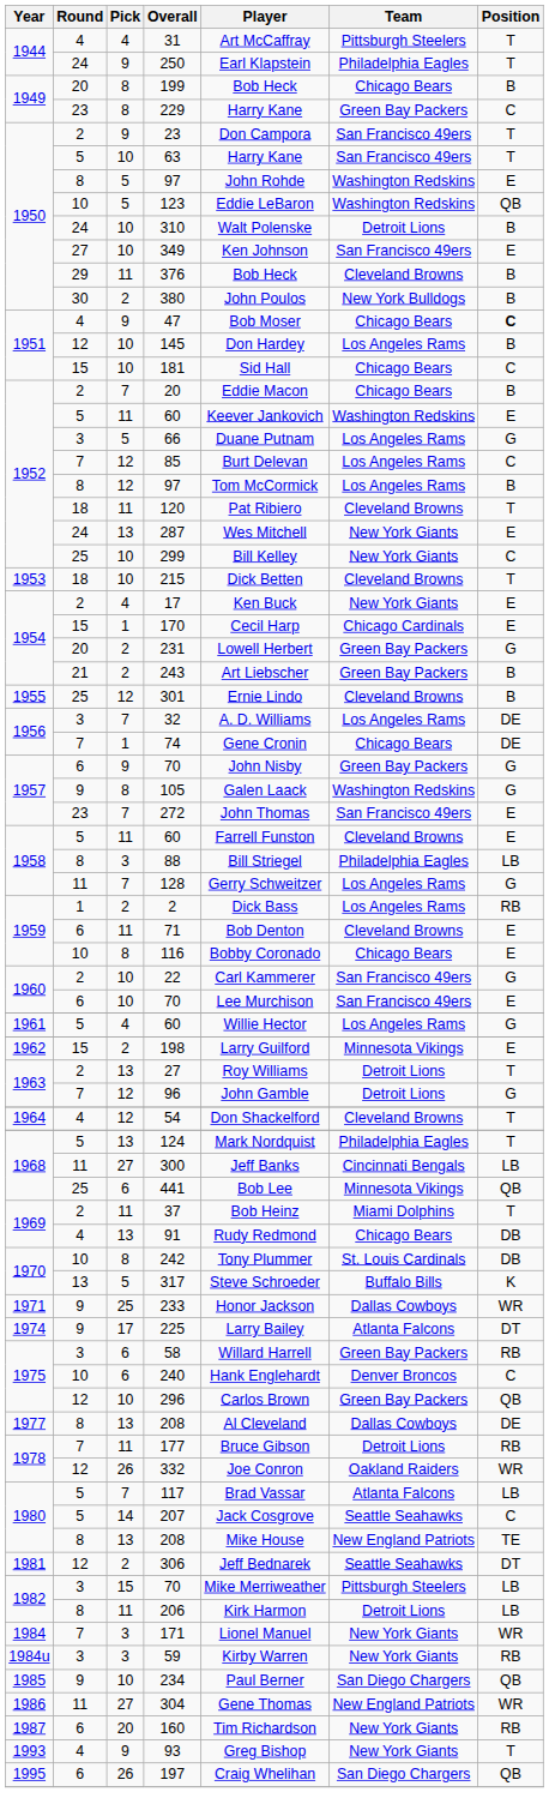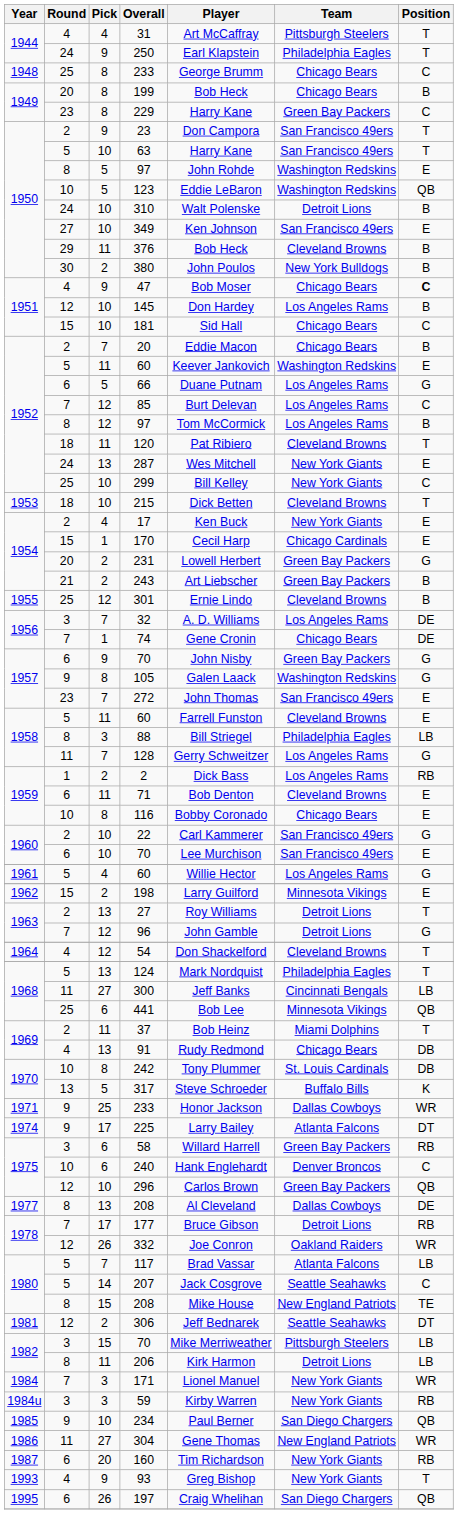 <table class="wikitable sortable" style="text-align: center;">
 <tr>
 <th>Year</th>
 <th>Round</th>
 <th>Pick</th>
 <th>Overall</th>
 <th>Player</th>
 <th>Team</th>
 <th>Position</th>
 </tr>
 <tr>
 <td rowspan="2"><a href='#'>1944</a></td>
 <td>4</td>
 <td>4</td>
 <td>31</td>
 <td><a href='#'>Art McCaffray</a></td>
 <td><a href='#'>Pittsburgh Steelers</a></td>
 <td>T</td>
 </tr>
 <tr>
 <td>24</td>
 <td>9</td>
 <td>250</td>
 <td><a href='#'>Earl Klapstein</a></td>
 <td><a href='#'>Philadelphia Eagles</a></td>
 <td>T</td>
+</tr>
+<tr>
+<td><a href='#'>1948</a></td>
+<td>25</td>
+<td>8</td>
+<td>233</td>
+<td><a href='#'>George Brumm</a></td>
+<td><a href='#'>Chicago Bears</a></td>
+<td>C</td>
 </tr>
 <tr>
 <td rowspan="2"><a href='#'>1949</a></td>
 <td>20</td>
 <td>8</td>
 <td>199</td>
 <td><a href='#'>Bob Heck</a></td>
 <td><a href='#'>Chicago Bears</a></td>
 <td>B</td>
 </tr>
 <tr>
 <td>23</td>
 <td>8</td>
 <td>229</td>
 <td><a href='#'>Harry Kane</a></td>
 <td><a href='#'>Green Bay Packers</a></td>
 <td>C</td>
 </tr>
 <tr>
 <td rowspan="8"><a href='#'>1950</a></td>
 <td>2</td>
 <td>9</td>
 <td>23</td>
 <td><a href='#'>Don Campora</a></td>
 <td><a href='#'>San Francisco 49ers</a></td>
 <td>T</td>
 </tr>
 <tr>
 <td>5</td>
 <td>10</td>
 <td>63</td>
 <td><a href='#'>Harry Kane</a></td>
 <td><a href='#'>San Francisco 49ers</a></td>
 <td>T</td>
 </tr>
 <tr>
 <td>8</td>
 <td>5</td>
 <td>97</td>
 <td><a href='#'>John Rohde</a></td>
 <td><a href='#'>Washington Redskins</a></td>
 <td>E</td>
 </tr>
 <tr>
 <td>10</td>
 <td>5</td>
 <td>123</td>
 <td><a href='#'>Eddie LeBaron</a></td>
 <td><a href='#'>Washington Redskins</a></td>
 <td>QB</td>
 </tr>
 <tr>
 <td>24</td>
 <td>10</td>
 <td>310</td>
 <td><a href='#'>Walt Polenske</a></td>
 <td><a href='#'>Detroit Lions</a></td>
 <td>B</td>
 </tr>
 <tr>
 <td>27</td>
 <td>10</td>
 <td>349</td>
 <td><a href='#'>Ken Johnson</a></td>
 <td><a href='#'>San Francisco 49ers</a></td>
 <td>E</td>
 </tr>
 <tr>
 <td>29</td>
 <td>11</td>
 <td>376</td>
 <td><a href='#'>Bob Heck</a></td>
 <td><a href='#'>Cleveland Browns</a></td>
 <td>B</td>
 </tr>
 <tr>
 <td>30</td>
 <td>2</td>
 <td>380</td>
 <td><a href='#'>John Poulos</a></td>
 <td><a href='#'>New York Bulldogs</a></td>
 <td>B</td>
 </tr>
 <tr>
 <td rowspan="3"><a href='#'>1951</a></td>
 <td>4</td>
 <td>9</td>
 <td>47</td>
 <td><a href='#'>Bob Moser</a></td>
 <td><a href='#'>Chicago Bears</a></td>
 <td><strong>C</strong></td>
 </tr>
 <tr>
 <td>12</td>
 <td>10</td>
 <td>145</td>
 <td><a href='#'>Don Hardey</a></td>
 <td><a href='#'>Los Angeles Rams</a></td>
 <td>B</td>
 </tr>
 <tr>
 <td>15</td>
 <td>10</td>
 <td>181</td>
 <td><a href='#'>Sid Hall</a></td>
 <td><a href='#'>Chicago Bears</a></td>
 <td>C</td>
 </tr>
 <tr>
 <td rowspan="8"><a href='#'>1952</a></td>
 <td>2</td>
 <td>7</td>
 <td>20</td>
 <td><a href='#'>Eddie Macon</a></td>
 <td><a href='#'>Chicago Bears</a></td>
 <td>B</td>
 </tr>
 <tr>
 <td>5</td>
 <td>11</td>
 <td>60</td>
 <td><a href='#'>Keever Jankovich</a></td>
 <td><a href='#'>Washington Redskins</a></td>
 <td>E</td>
 </tr>
 <tr>
-<td>3</td>
+<td>6</td>
 <td>5</td>
 <td>66</td>
 <td><a href='#'>Duane Putnam</a></td>
 <td><a href='#'>Los Angeles Rams</a></td>
 <td>G</td>
 </tr>
 <tr>
 <td>7</td>
 <td>12</td>
 <td>85</td>
 <td><a href='#'>Burt Delevan</a></td>
 <td><a href='#'>Los Angeles Rams</a></td>
 <td>C</td>
 </tr>
 <tr>
 <td>8</td>
 <td>12</td>
 <td>97</td>
 <td><a href='#'>Tom McCormick</a></td>
 <td><a href='#'>Los Angeles Rams</a></td>
 <td>B</td>
 </tr>
 <tr>
 <td>18</td>
 <td>11</td>
 <td>120</td>
 <td><a href='#'>Pat Ribiero</a></td>
 <td><a href='#'>Cleveland Browns</a></td>
 <td>T</td>
 </tr>
 <tr>
 <td>24</td>
 <td>13</td>
 <td>287</td>
 <td><a href='#'>Wes Mitchell</a></td>
 <td><a href='#'>New York Giants</a></td>
 <td>E</td>
 </tr>
 <tr>
 <td>25</td>
 <td>10</td>
 <td>299</td>
 <td><a href='#'>Bill Kelley</a></td>
 <td><a href='#'>New York Giants</a></td>
 <td>C</td>
 </tr>
 <tr>
 <td><a href='#'>1953</a></td>
 <td>18</td>
 <td>10</td>
 <td>215</td>
 <td><a href='#'>Dick Betten</a></td>
 <td><a href='#'>Cleveland Browns</a></td>
 <td>T</td>
 </tr>
 <tr>
 <td rowspan="4"><a href='#'>1954</a></td>
 <td>2</td>
 <td>4</td>
 <td>17</td>
 <td><a href='#'>Ken Buck</a></td>
 <td><a href='#'>New York Giants</a></td>
 <td>E</td>
 </tr>
 <tr>
 <td>15</td>
 <td>1</td>
 <td>170</td>
 <td><a href='#'>Cecil Harp</a></td>
 <td><a href='#'>Chicago Cardinals</a></td>
 <td>E</td>
 </tr>
 <tr>
 <td>20</td>
 <td>2</td>
 <td>231</td>
 <td><a href='#'>Lowell Herbert</a></td>
 <td><a href='#'>Green Bay Packers</a></td>
 <td>G</td>
 </tr>
 <tr>
 <td>21</td>
 <td>2</td>
 <td>243</td>
 <td><a href='#'>Art Liebscher</a></td>
 <td><a href='#'>Green Bay Packers</a></td>
 <td>B</td>
 </tr>
 <tr>
 <td><a href='#'>1955</a></td>
 <td>25</td>
 <td>12</td>
 <td>301</td>
 <td><a href='#'>Ernie Lindo</a></td>
 <td><a href='#'>Cleveland Browns</a></td>
 <td>B</td>
 </tr>
 <tr>
 <td rowspan="2"><a href='#'>1956</a></td>
 <td>3</td>
 <td>7</td>
 <td>32</td>
 <td><a href='#'>A. D. Williams</a></td>
 <td><a href='#'>Los Angeles Rams</a></td>
 <td>DE</td>
 </tr>
 <tr>
 <td>7</td>
 <td>1</td>
 <td>74</td>
 <td><a href='#'>Gene Cronin</a></td>
 <td><a href='#'>Chicago Bears</a></td>
 <td>DE</td>
 </tr>
 <tr>
 <td rowspan="3"><a href='#'>1957</a></td>
 <td>6</td>
 <td>9</td>
 <td>70</td>
 <td><a href='#'>John Nisby</a></td>
 <td><a href='#'>Green Bay Packers</a></td>
 <td>G</td>
 </tr>
 <tr>
 <td>9</td>
 <td>8</td>
 <td>105</td>
 <td><a href='#'>Galen Laack</a></td>
 <td><a href='#'>Washington Redskins</a></td>
 <td>G</td>
 </tr>
 <tr>
 <td>23</td>
 <td>7</td>
 <td>272</td>
 <td><a href='#'>John Thomas</a></td>
 <td><a href='#'>San Francisco 49ers</a></td>
 <td>E</td>
 </tr>
 <tr>
 <td rowspan="3"><a href='#'>1958</a></td>
 <td>5</td>
 <td>11</td>
 <td>60</td>
 <td><a href='#'>Farrell Funston</a></td>
 <td><a href='#'>Cleveland Browns</a></td>
 <td>E</td>
 </tr>
 <tr>
 <td>8</td>
 <td>3</td>
 <td>88</td>
 <td><a href='#'>Bill Striegel</a></td>
 <td><a href='#'>Philadelphia Eagles</a></td>
 <td>LB</td>
 </tr>
 <tr>
 <td>11</td>
 <td>7</td>
 <td>128</td>
 <td><a href='#'>Gerry Schweitzer</a></td>
 <td><a href='#'>Los Angeles Rams</a></td>
 <td>G</td>
 </tr>
 <tr>
 <td rowspan="3"><a href='#'>1959</a></td>
 <td>1</td>
 <td>2</td>
 <td>2</td>
 <td><a href='#'>Dick Bass</a></td>
 <td><a href='#'>Los Angeles Rams</a></td>
 <td>RB</td>
 </tr>
 <tr>
 <td>6</td>
 <td>11</td>
 <td>71</td>
 <td><a href='#'>Bob Denton</a></td>
 <td><a href='#'>Cleveland Browns</a></td>
 <td>E</td>
 </tr>
 <tr>
 <td>10</td>
 <td>8</td>
 <td>116</td>
 <td><a href='#'>Bobby Coronado</a></td>
 <td><a href='#'>Chicago Bears</a></td>
 <td>E</td>
 </tr>
 <tr>
 <td rowspan="2"><a href='#'>1960</a></td>
 <td>2</td>
 <td>10</td>
 <td>22</td>
 <td><a href='#'>Carl Kammerer</a></td>
 <td><a href='#'>San Francisco 49ers</a></td>
 <td>G</td>
 </tr>
 <tr>
 <td>6</td>
 <td>10</td>
 <td>70</td>
 <td><a href='#'>Lee Murchison</a></td>
 <td><a href='#'>San Francisco 49ers</a></td>
 <td>E</td>
 </tr>
 <tr>
 </tr>
 <tr>
 <td rowspan="1"><a href='#'>1961</a></td>
 <td>5</td>
 <td>4</td>
 <td>60</td>
 <td><a href='#'>Willie Hector</a></td>
 <td><a href='#'>Los Angeles Rams</a></td>
 <td>G</td>
 </tr>
 <tr>
 </tr>
 <tr>
 <td><a href='#'>1962</a></td>
 <td>15</td>
 <td>2</td>
 <td>198</td>
 <td><a href='#'>Larry Guilford</a></td>
 <td><a href='#'>Minnesota Vikings</a></td>
 <td>E</td>
 </tr>
 <tr>
 <td rowspan="2"><a href='#'>1963</a></td>
 <td>2</td>
 <td>13</td>
 <td>27</td>
 <td><a href='#'>Roy Williams</a></td>
 <td><a href='#'>Detroit Lions</a></td>
 <td>T<br></td>
 </tr>
 <tr>
 <td>7</td>
 <td>12</td>
 <td>96</td>
 <td><a href='#'>John Gamble</a></td>
 <td><a href='#'>Detroit Lions</a></td>
 <td>G</td>
 </tr>
 <tr>
 </tr>
 <tr>
 <td rowspan="1"><a href='#'>1964</a></td>
 <td>4</td>
 <td>12</td>
 <td>54</td>
 <td><a href='#'>Don Shackelford</a></td>
 <td><a href='#'>Cleveland Browns</a></td>
 <td>T</td>
 </tr>
 <tr>
 </tr>
 <tr>
 <td rowspan="3"><a href='#'>1968</a></td>
 <td>5</td>
 <td>13</td>
 <td>124</td>
 <td><a href='#'>Mark Nordquist</a></td>
 <td><a href='#'>Philadelphia Eagles</a></td>
 <td>T</td>
 </tr>
 <tr>
 <td>11</td>
 <td>27</td>
 <td>300</td>
 <td><a href='#'>Jeff Banks</a></td>
 <td><a href='#'>Cincinnati Bengals</a></td>
 <td>LB</td>
 </tr>
 <tr>
 <td>25</td>
 <td>6</td>
 <td>441</td>
 <td><a href='#'>Bob Lee</a></td>
 <td><a href='#'>Minnesota Vikings</a></td>
 <td>QB</td>
 </tr>
 <tr>
 <td rowspan="2"><a href='#'>1969</a></td>
 <td>2</td>
 <td>11</td>
 <td>37</td>
 <td><a href='#'>Bob Heinz</a></td>
 <td><a href='#'>Miami Dolphins</a></td>
 <td>T</td>
 </tr>
 <tr>
 <td>4</td>
 <td>13</td>
 <td>91</td>
 <td><a href='#'>Rudy Redmond</a></td>
 <td><a href='#'>Chicago Bears</a></td>
 <td>DB</td>
 </tr>
 <tr>
 <td rowspan="2"><a href='#'>1970</a></td>
 <td>10</td>
 <td>8</td>
 <td>242</td>
 <td><a href='#'>Tony Plummer</a></td>
 <td><a href='#'>St. Louis Cardinals</a></td>
 <td>DB</td>
 </tr>
 <tr>
 <td>13</td>
 <td>5</td>
 <td>317</td>
 <td><a href='#'>Steve Schroeder</a></td>
 <td><a href='#'>Buffalo Bills</a></td>
 <td>K</td>
 </tr>
 <tr>
 <td><a href='#'>1971</a></td>
 <td>9</td>
 <td>25</td>
 <td>233</td>
 <td><a href='#'>Honor Jackson</a></td>
 <td><a href='#'>Dallas Cowboys</a></td>
 <td>WR</td>
 </tr>
 <tr>
 <td><a href='#'>1974</a></td>
 <td>9</td>
 <td>17</td>
 <td>225</td>
 <td><a href='#'>Larry Bailey</a></td>
 <td><a href='#'>Atlanta Falcons</a></td>
 <td>DT</td>
 </tr>
 <tr>
 <td rowspan="3"><a href='#'>1975</a></td>
 <td>3</td>
 <td>6</td>
 <td>58</td>
 <td><a href='#'>Willard Harrell</a></td>
 <td><a href='#'>Green Bay Packers</a></td>
 <td>RB</td>
 </tr>
 <tr>
 <td>10</td>
 <td>6</td>
 <td>240</td>
 <td><a href='#'>Hank Englehardt</a></td>
 <td><a href='#'>Denver Broncos</a></td>
 <td>C</td>
 </tr>
 <tr>
 <td>12</td>
 <td>10</td>
 <td>296</td>
 <td><a href='#'>Carlos Brown</a></td>
 <td><a href='#'>Green Bay Packers</a></td>
 <td>QB</td>
 </tr>
 <tr>
 <td><a href='#'>1977</a></td>
 <td>8</td>
 <td>13</td>
 <td>208</td>
 <td><a href='#'>Al Cleveland</a></td>
 <td><a href='#'>Dallas Cowboys</a></td>
 <td>DE</td>
 </tr>
 <tr>
 <td rowspan="2"><a href='#'>1978</a></td>
 <td>7</td>
-<td>11</td>
+<td>17</td>
 <td>177</td>
 <td><a href='#'>Bruce Gibson</a></td>
 <td><a href='#'>Detroit Lions</a></td>
 <td>RB</td>
 </tr>
 <tr>
 <td>12</td>
 <td>26</td>
 <td>332</td>
 <td><a href='#'>Joe Conron</a></td>
 <td><a href='#'>Oakland Raiders</a></td>
 <td>WR</td>
 </tr>
 <tr>
 <td rowspan="3"><a href='#'>1980</a></td>
 <td>5</td>
 <td>7</td>
 <td>117</td>
 <td><a href='#'>Brad Vassar</a></td>
 <td><a href='#'>Atlanta Falcons</a></td>
 <td>LB</td>
 </tr>
 <tr>
 <td>5</td>
 <td>14</td>
 <td>207</td>
 <td><a href='#'>Jack Cosgrove</a></td>
 <td><a href='#'>Seattle Seahawks</a></td>
 <td>C</td>
 </tr>
 <tr>
 <td>8</td>
-<td>13</td>
+<td>15</td>
 <td>208</td>
 <td><a href='#'>Mike House</a></td>
 <td><a href='#'>New England Patriots</a></td>
 <td>TE</td>
 </tr>
 <tr>
 <td><a href='#'>1981</a></td>
 <td>12</td>
 <td>2</td>
 <td>306</td>
 <td><a href='#'>Jeff Bednarek</a></td>
 <td><a href='#'>Seattle Seahawks</a></td>
 <td>DT</td>
 </tr>
 <tr>
 <td rowspan="2"><a href='#'>1982</a></td>
 <td>3</td>
 <td>15</td>
 <td>70</td>
 <td><a href='#'>Mike Merriweather</a></td>
 <td><a href='#'>Pittsburgh Steelers</a></td>
 <td>LB</td>
 </tr>
 <tr>
 <td>8</td>
 <td>11</td>
 <td>206</td>
 <td><a href='#'>Kirk Harmon</a></td>
 <td><a href='#'>Detroit Lions</a></td>
 <td>LB</td>
 </tr>
 <tr>
 <td><a href='#'>1984</a></td>
 <td>7</td>
 <td>3</td>
 <td>171</td>
 <td><a href='#'>Lionel Manuel</a></td>
 <td><a href='#'>New York Giants</a></td>
 <td>WR</td>
 </tr>
 <tr>
 <td><a href='#'>1984u</a></td>
 <td>3</td>
 <td>3</td>
 <td>59</td>
 <td><a href='#'>Kirby Warren</a></td>
 <td><a href='#'>New York Giants</a></td>
 <td>RB</td>
 </tr>
 <tr>
 <td><a href='#'>1985</a></td>
 <td>9</td>
 <td>10</td>
 <td>234</td>
 <td><a href='#'>Paul Berner</a></td>
 <td><a href='#'>San Diego Chargers</a></td>
 <td>QB</td>
 </tr>
 <tr>
 <td><a href='#'>1986</a></td>
 <td>11</td>
 <td>27</td>
 <td>304</td>
 <td><a href='#'>Gene Thomas</a></td>
 <td><a href='#'>New England Patriots</a></td>
 <td>WR</td>
 </tr>
 <tr>
 <td><a href='#'>1987</a></td>
 <td>6</td>
 <td>20</td>
 <td>160</td>
 <td><a href='#'>Tim Richardson</a></td>
 <td><a href='#'>New York Giants</a></td>
 <td>RB</td>
 </tr>
 <tr>
 <td><a href='#'>1993</a></td>
 <td>4</td>
 <td>9</td>
 <td>93</td>
 <td><a href='#'>Greg Bishop</a></td>
 <td><a href='#'>New York Giants</a></td>
 <td>T</td>
 </tr>
 <tr>
 <td><a href='#'>1995</a></td>
 <td>6</td>
 <td>26</td>
 <td>197</td>
 <td><a href='#'>Craig Whelihan</a></td>
 <td><a href='#'>San Diego Chargers</a></td>
 <td>QB</td>
 </tr>
 <tr>
 </tr>
 </table>
